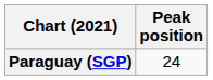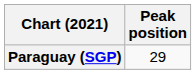 <table class="wikitable plainrowheaders" style="text-align:center">
 <tr>
 <th scope="col">Chart (2021)</th>
 <th scope="col">Peak<br>position</th>
 </tr>
 <tr>
 <th scope="row">Paraguay (<a href='#'>SGP</a>)</th>
-<td>24</td>
+<td>29</td>
 </tr>
 </table>
